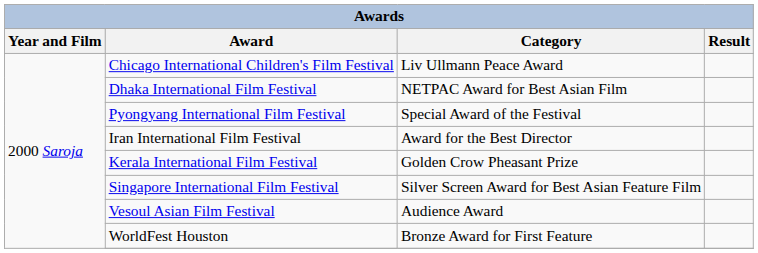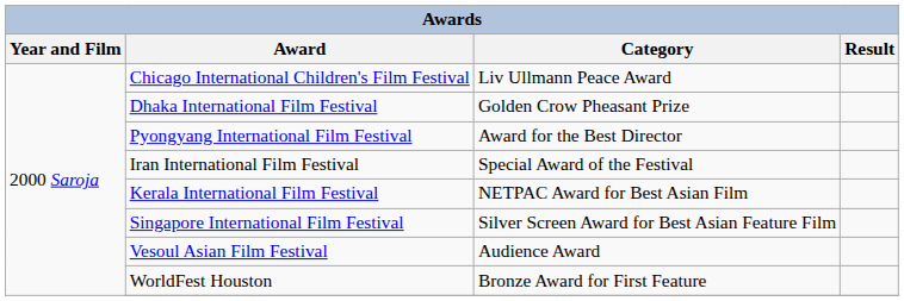 <table class="wikitable sortable">
 <tr style="background:#ccc; text-align:center;">
 <th colspan="5" style="background: LightSteelBlue;">Awards</th>
 </tr>
 <tr style="background:#ccc; text-align:center;">
 <th>Year and Film</th>
 <th>Award</th>
 <th>Category</th>
 <th>Result</th>
 </tr>
 <tr>
 <td rowspan=11>2000 <em><a href='#'>Saroja</a></em></td>
 <td><a href='#'>Chicago International Children's Film Festival</a></td>
 <td>Liv Ullmann Peace Award</td>
 <td></td>
 </tr>
 <tr>
 <td><a href='#'>Dhaka International Film Festival</a></td>
-<td>NETPAC Award for Best Asian Film</td>
+<td>Golden Crow Pheasant Prize</td>
 <td></td>
 </tr>
 <tr>
 <td><a href='#'>Pyongyang International Film Festival</a></td>
+<td>Award for the Best Director</td>
+<td></td>
+</tr>
+<tr>
+<td>Iran International Film Festival</td>
 <td>Special Award of the Festival</td>
 <td></td>
 </tr>
 <tr>
-<td>Iran International Film Festival</td>
-<td>Award for the Best Director</td>
-<td></td>
-</tr>
-<tr>
 <td><a href='#'>Kerala International Film Festival</a></td>
-<td>Golden Crow Pheasant Prize</td>
+<td>NETPAC Award for Best Asian Film</td>
 <td></td>
 </tr>
 <tr>
 <td><a href='#'>Singapore International Film Festival</a></td>
 <td>Silver Screen Award for Best Asian Feature Film</td>
 <td></td>
 </tr>
 <tr>
 <td><a href='#'>Vesoul Asian Film Festival</a></td>
 <td>Audience Award</td>
 <td></td>
 </tr>
 <tr>
 <td>WorldFest Houston</td>
 <td>Bronze Award for First Feature</td>
 <td></td>
 </tr>
 <tr>
 </tr>
 </table>
